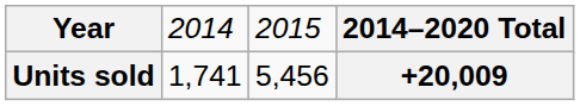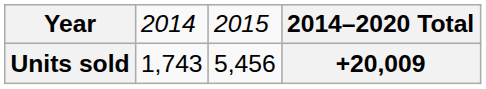 <table class="wikitable">
 <tr>
 <th>Year</th>
 <td><em>2014</em></td>
 <td><em>2015</em></td>
 <th>2014–2020 Total</th>
 </tr>
 <tr>
 <th>Units sold</th>
-<td>1,741</td>
+<td>1,743</td>
 <td>5,456</td>
 <th>+20,009</th>
 </tr>
 </table>
